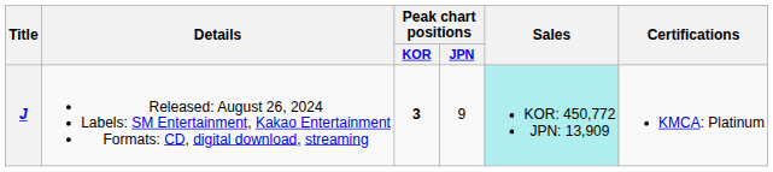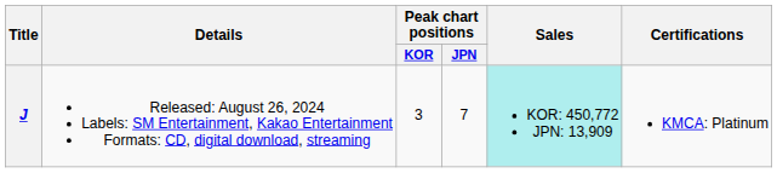 <table class="wikitable plainrowheaders" style="text-align:center">
 <tr>
 <th scope="col" rowspan="2">Title</th>
 <th scope="col" rowspan="2">Details</th>
 <th scope="col" colspan="2">Peak chart positions</th>
 <th scope="col" rowspan="2">Sales</th>
 <th scope="col" rowspan="2">Certifications</th>
 </tr>
 <tr>
 <th scope="col" style="font-size:90%; width:3em"><a href='#'>KOR</a><br></th>
 <th scope="col" style="font-size:90%; width:3em"><a href='#'>JPN</a><br></th>
 </tr>
 <tr>
 <th scope="row"><em><a href='#'>J</a></em></th>
 <td><br><ul><li>Released: August 26, 2024</li><li>Labels: <a href='#'>SM Entertainment</a>, <a href='#'>Kakao Entertainment</a></li><li>Formats: <a href='#'>CD</a>, <a href='#'>digital download</a>, <a href='#'>streaming</a></li></ul></td>
-<td><strong>3</strong></td>
-<td>9</td>
+<td>3</td>
+<td>7</td>
 <td style="background: paleturquoise;"><br><ul><li>KOR: 450,772</li><li>JPN: 13,909</li></ul></td>
 <td><br><ul><li><a href='#'>KMCA</a>: Platinum</li></ul></td>
 </tr>
 </table>
